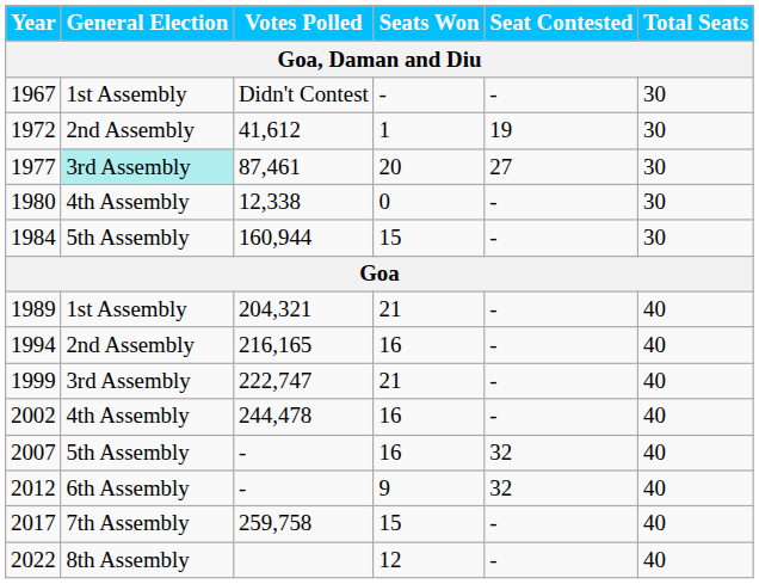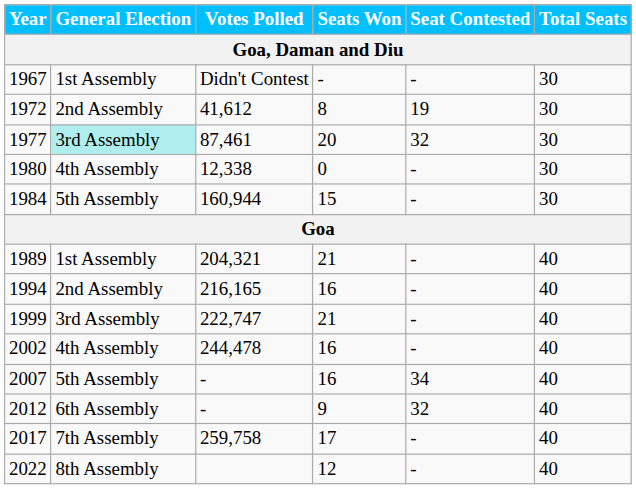 <table class="wikitable">
 <tr>
 <th style="background-color:#00BFFF; color:white">Year</th>
 <th style="background-color:#00BFFF; color:white">General Election</th>
 <th style="background-color:#00BFFF; color:white">Votes Polled</th>
 <th style="background-color:#00BFFF; color:white">Seats Won</th>
 <th style="background-color:#00BFFF; color:white">Seat Contested</th>
 <th style="background-color:#00BFFF; color:white">Total Seats</th>
 </tr>
 <tr>
 <th colspan=6>Goa, Daman and Diu</th>
 </tr>
 <tr>
 <td>1967</td>
 <td>1st Assembly</td>
 <td>Didn't Contest</td>
 <td>-</td>
 <td>-</td>
 <td>30</td>
 </tr>
 <tr>
 <td>1972</td>
 <td>2nd Assembly</td>
 <td>41,612</td>
-<td>1</td>
+<td>8</td>
 <td>19</td>
 <td>30</td>
 </tr>
 <tr>
 <td>1977</td>
 <td style="background: paleturquoise;">3rd Assembly</td>
 <td>87,461</td>
 <td>20</td>
-<td>27</td>
+<td>32</td>
 <td>30</td>
 </tr>
 <tr>
 <td>1980</td>
 <td>4th Assembly</td>
 <td>12,338</td>
 <td>0</td>
 <td>-</td>
 <td>30</td>
 </tr>
 <tr>
 <td>1984</td>
 <td>5th Assembly</td>
 <td>160,944</td>
 <td>15</td>
 <td>-</td>
 <td>30</td>
 </tr>
 <tr>
 <th colspan=6>Goa</th>
 </tr>
 <tr>
 <td>1989</td>
 <td>1st Assembly</td>
 <td>204,321</td>
 <td>21</td>
 <td>-</td>
 <td>40</td>
 </tr>
 <tr>
 <td>1994</td>
 <td>2nd Assembly</td>
 <td>216,165</td>
 <td>16</td>
 <td>-</td>
 <td>40</td>
 </tr>
 <tr>
 <td>1999</td>
 <td>3rd Assembly</td>
 <td>222,747</td>
 <td>21</td>
 <td>-</td>
 <td>40</td>
 </tr>
 <tr>
 <td>2002</td>
 <td>4th Assembly</td>
 <td>244,478</td>
 <td>16</td>
 <td>-</td>
 <td>40</td>
 </tr>
 <tr>
 <td>2007</td>
 <td>5th Assembly</td>
 <td>-</td>
 <td>16</td>
-<td>32</td>
+<td>34</td>
 <td>40</td>
 </tr>
 <tr>
 <td>2012</td>
 <td>6th Assembly</td>
 <td>-</td>
 <td>9</td>
 <td>32</td>
 <td>40</td>
 </tr>
 <tr>
 <td>2017</td>
 <td>7th Assembly</td>
 <td>259,758</td>
-<td>15</td>
+<td>17</td>
 <td>-</td>
 <td>40</td>
 </tr>
 <tr>
 <td>2022</td>
 <td>8th Assembly</td>
 <td></td>
 <td>12</td>
 <td>-</td>
 <td>40</td>
 </tr>
 </table>
